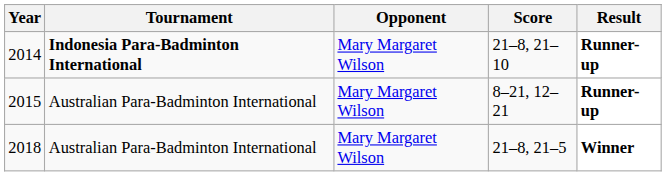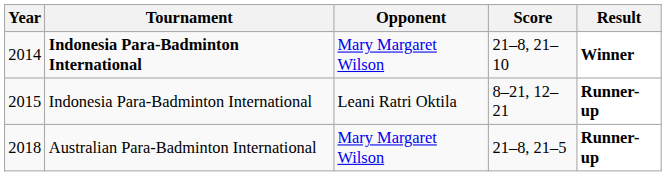 <table class="sortable wikitable" style="font-size: 95%;">
 <tr>
 <th>Year</th>
 <th>Tournament</th>
 <th>Opponent</th>
 <th>Score</th>
 <th>Result</th>
 </tr>
 <tr>
 <td align="center">2014</td>
 <td align="left"><strong>Indonesia Para-Badminton International</strong></td>
 <td align="left"> <a href='#'>Mary Margaret Wilson</a></td>
 <td align="left">21–8, 21–10</td>
-<td style="text-align:left; background:white"> <strong>Runner-up</strong></td>
+<td style="text-align:left; background:white"> <strong>Winner</strong></td>
 </tr>
 <tr>
 <td align="center">2015</td>
-<td align="left">Australian Para-Badminton International</td>
-<td align="left"> <a href='#'>Mary Margaret Wilson</a></td>
+<td align="left">Indonesia Para-Badminton International</td>
+<td align="left"> Leani Ratri Oktila</td>
 <td align="left">8–21, 12–21</td>
 <td style="text-align:left; background:white"> <strong>Runner-up</strong></td>
 </tr>
 <tr>
 <td align="center">2018</td>
 <td align="left">Australian Para-Badminton International</td>
 <td align="left"> <a href='#'>Mary Margaret Wilson</a></td>
 <td align="left">21–8, 21–5</td>
-<td style="text-align:left; background:white"> <strong>Winner</strong></td>
+<td style="text-align:left; background:white"> <strong>Runner-up</strong></td>
 </tr>
 </table>
